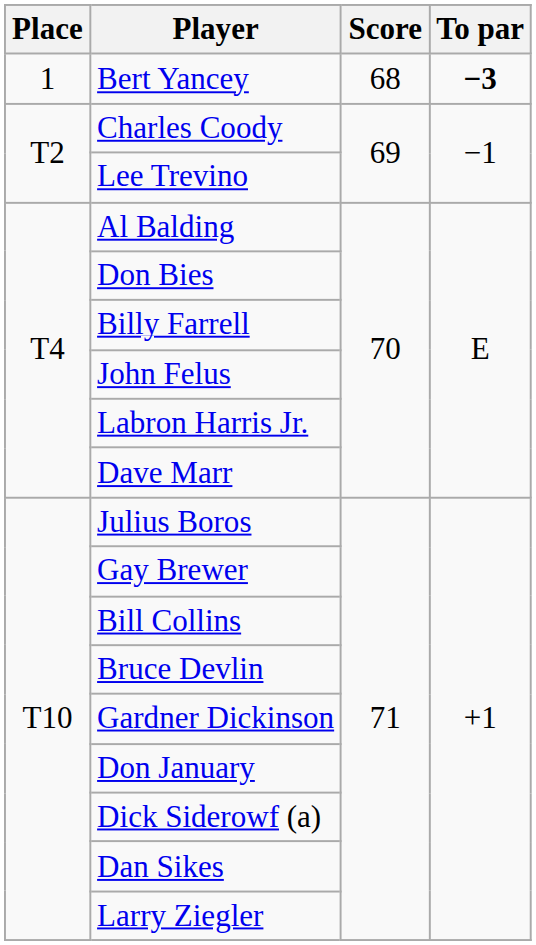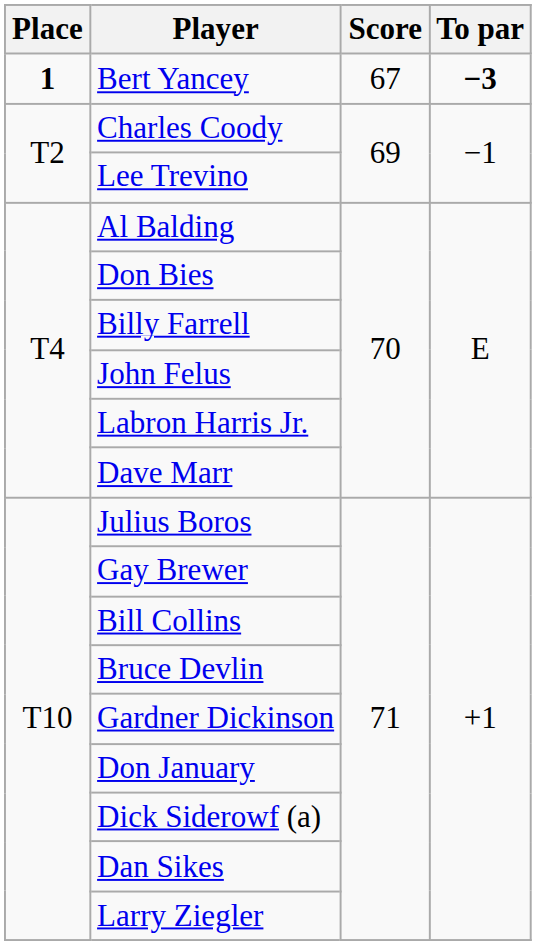 <table class="wikitable">
 <tr>
 <th>Place</th>
 <th>Player</th>
 <th>Score</th>
 <th>To par</th>
 </tr>
 <tr>
-<td align=center>1</td>
+<td align=center><strong>1</strong></td>
 <td> <a href='#'>Bert Yancey</a></td>
-<td align=center>68</td>
+<td align=center>67</td>
 <td align=center><strong>−3</strong></td>
 </tr>
 <tr>
 <td rowspan=2 align=center>T2</td>
 <td> <a href='#'>Charles Coody</a></td>
 <td rowspan=2 align=center>69</td>
 <td rowspan=2 align=center>−1</td>
 </tr>
 <tr>
 <td> <a href='#'>Lee Trevino</a></td>
 </tr>
 <tr>
 <td rowspan=6 align=center>T4</td>
 <td> <a href='#'>Al Balding</a></td>
 <td rowspan=6 align=center>70</td>
 <td rowspan=6 align=center>E</td>
 </tr>
 <tr>
 <td> <a href='#'>Don Bies</a></td>
 </tr>
 <tr>
 <td> <a href='#'>Billy Farrell</a></td>
 </tr>
 <tr>
 <td> <a href='#'>John Felus</a></td>
 </tr>
 <tr>
 <td> <a href='#'>Labron Harris Jr.</a></td>
 </tr>
 <tr>
 <td> <a href='#'>Dave Marr</a></td>
 </tr>
 <tr>
 <td rowspan=9 align=center>T10</td>
 <td> <a href='#'>Julius Boros</a></td>
 <td rowspan=9 align=center>71</td>
 <td rowspan=9 align=center>+1</td>
 </tr>
 <tr>
 <td> <a href='#'>Gay Brewer</a></td>
 </tr>
 <tr>
 <td> <a href='#'>Bill Collins</a></td>
 </tr>
 <tr>
 <td> <a href='#'>Bruce Devlin</a></td>
 </tr>
 <tr>
 <td> <a href='#'>Gardner Dickinson</a></td>
 </tr>
 <tr>
 <td> <a href='#'>Don January</a></td>
 </tr>
 <tr>
 <td> <a href='#'>Dick Siderowf</a> (a)</td>
 </tr>
 <tr>
 <td> <a href='#'>Dan Sikes</a></td>
 </tr>
 <tr>
 <td> <a href='#'>Larry Ziegler</a></td>
 </tr>
 </table>
